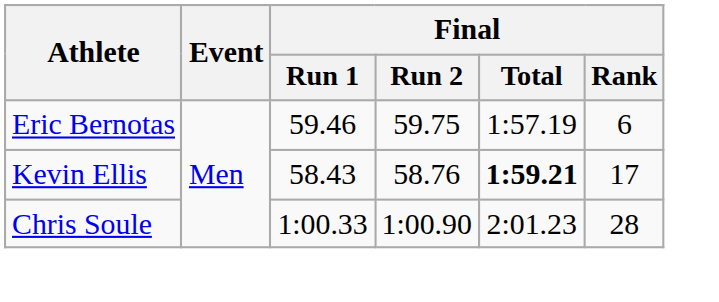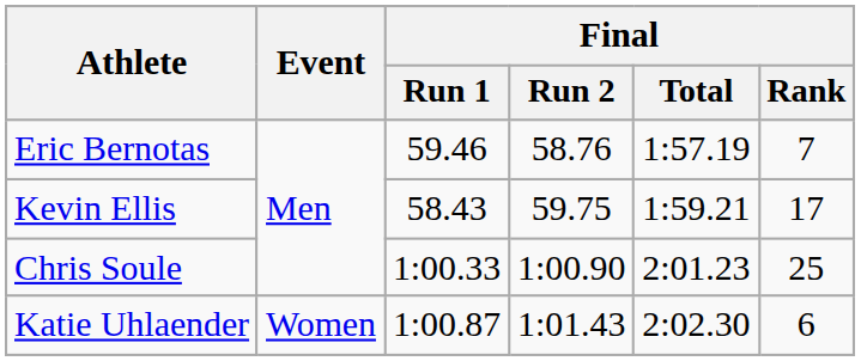 <table class=wikitable style=font-size:90%;text-align:center>
 <tr>
 <th rowspan=2>Athlete</th>
 <th rowspan=2>Event</th>
 <th colspan=4>Final</th>
 </tr>
 <tr style=font-size:95%>
 <th>Run 1</th>
 <th>Run 2</th>
 <th>Total</th>
 <th>Rank</th>
 </tr>
 <tr>
 <td align=left><a href='#'>Eric Bernotas</a></td>
 <td align=left rowspan=3><a href='#'>Men</a></td>
 <td>59.46</td>
-<td>59.75</td>
+<td>58.76</td>
 <td>1:57.19</td>
-<td>6</td>
+<td>7</td>
 </tr>
 <tr>
 <td align=left><a href='#'>Kevin Ellis</a></td>
 <td>58.43</td>
-<td>58.76</td>
-<td><strong>1:59.21</strong></td>
+<td>59.75</td>
+<td>1:59.21</td>
 <td>17</td>
 </tr>
 <tr>
 <td align=left><a href='#'>Chris Soule</a></td>
 <td>1:00.33</td>
 <td>1:00.90</td>
 <td>2:01.23</td>
-<td>28</td>
+<td>25</td>
+</tr>
+<tr>
+<td align=left><a href='#'>Katie Uhlaender</a></td>
+<td align=left><a href='#'>Women</a></td>
+<td>1:00.87</td>
+<td>1:01.43</td>
+<td>2:02.30</td>
+<td>6</td>
 </tr>
 </table>
